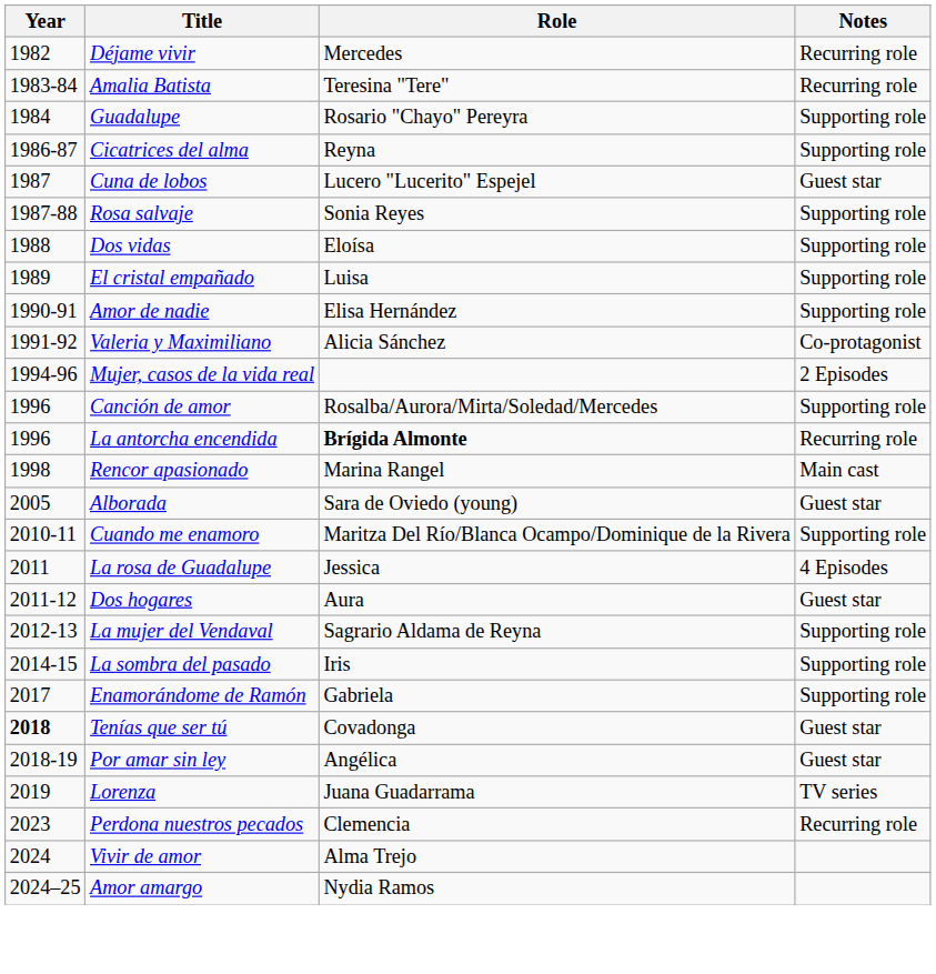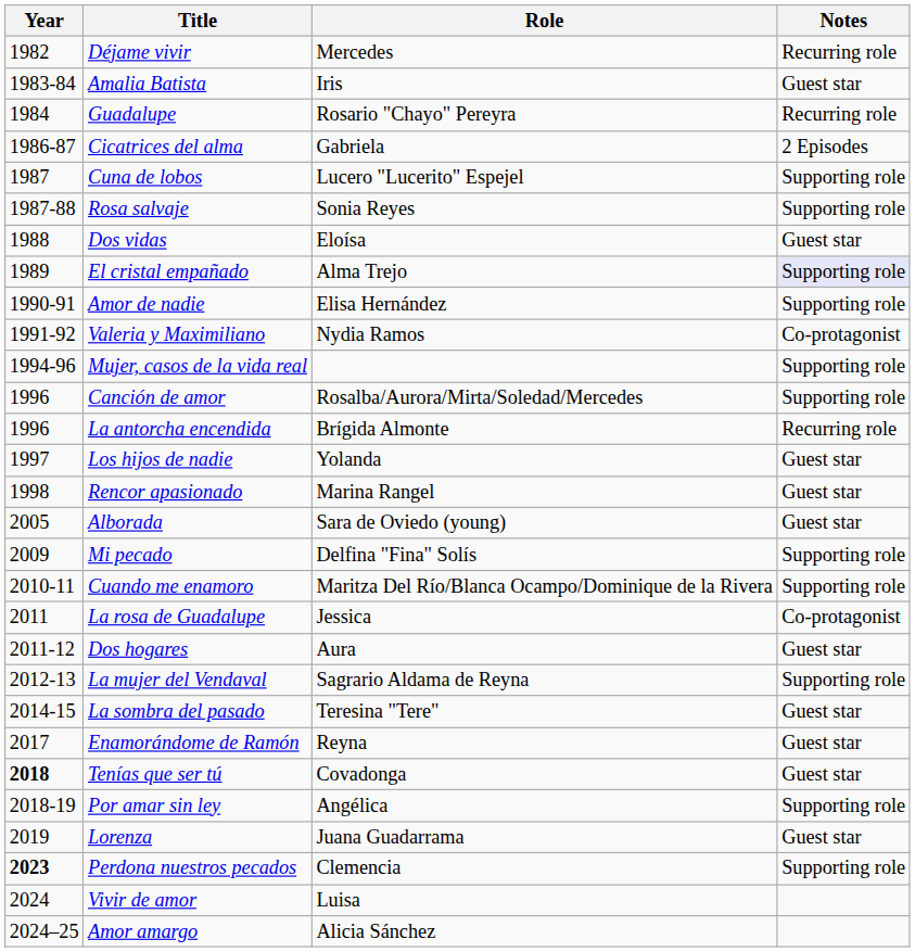 <table class="wikitable">
 <tr>
 <th>Year</th>
 <th>Title</th>
 <th>Role</th>
 <th>Notes</th>
 </tr>
 <tr>
 <td>1982</td>
 <td><em><a href='#'>Déjame vivir</a></em></td>
 <td>Mercedes</td>
 <td>Recurring role</td>
 </tr>
 <tr>
 <td>1983-84</td>
 <td><em><a href='#'>Amalia Batista</a></em></td>
-<td>Teresina "Tere"</td>
-<td>Recurring role</td>
+<td>Iris</td>
+<td>Guest star</td>
 </tr>
 <tr>
 <td>1984</td>
 <td><em><a href='#'>Guadalupe</a></em></td>
 <td>Rosario "Chayo" Pereyra</td>
-<td>Supporting role</td>
+<td>Recurring role</td>
 </tr>
 <tr>
 <td>1986-87</td>
 <td><em><a href='#'>Cicatrices del alma</a></em></td>
-<td>Reyna</td>
-<td>Supporting role</td>
+<td>Gabriela</td>
+<td>2 Episodes</td>
 </tr>
 <tr>
 <td>1987</td>
 <td><em><a href='#'>Cuna de lobos</a></em></td>
 <td>Lucero "Lucerito" Espejel</td>
-<td>Guest star</td>
+<td>Supporting role</td>
 </tr>
 <tr>
 <td>1987-88</td>
 <td><em><a href='#'>Rosa salvaje</a></em></td>
 <td>Sonia Reyes</td>
 <td>Supporting role</td>
 </tr>
 <tr>
 <td>1988</td>
 <td><em><a href='#'>Dos vidas</a></em></td>
 <td>Eloísa</td>
-<td>Supporting role</td>
+<td>Guest star</td>
 </tr>
 <tr>
 <td>1989</td>
 <td><em><a href='#'>El cristal empañado</a></em></td>
-<td>Luisa</td>
-<td>Supporting role</td>
+<td>Alma Trejo</td>
+<td style="background: lavender;">Supporting role</td>
 </tr>
 <tr>
 <td>1990-91</td>
 <td><em><a href='#'>Amor de nadie</a></em></td>
 <td>Elisa Hernández</td>
 <td>Supporting role</td>
 </tr>
 <tr>
 <td>1991-92</td>
 <td><em><a href='#'>Valeria y Maximiliano</a></em></td>
-<td>Alicia Sánchez</td>
+<td>Nydia Ramos</td>
 <td>Co-protagonist</td>
 </tr>
 <tr>
 <td>1994-96</td>
 <td><em><a href='#'>Mujer, casos de la vida real</a></em></td>
 <td></td>
-<td>2 Episodes</td>
+<td>Supporting role</td>
 </tr>
 <tr>
 <td>1996</td>
 <td><em><a href='#'>Canción de amor</a></em></td>
 <td>Rosalba/Aurora/Mirta/Soledad/Mercedes</td>
 <td>Supporting role</td>
 </tr>
 <tr>
 <td>1996</td>
 <td><em><a href='#'>La antorcha encendida</a></em></td>
-<td><strong>Brígida Almonte</strong></td>
+<td>Brígida Almonte</td>
 <td>Recurring role</td>
+</tr>
+<tr>
+<td>1997</td>
+<td><em><a href='#'>Los hijos de nadie</a></em></td>
+<td>Yolanda</td>
+<td>Guest star</td>
 </tr>
 <tr>
 <td>1998</td>
 <td><em><a href='#'>Rencor apasionado</a></em></td>
 <td>Marina Rangel</td>
-<td>Main cast</td>
+<td>Guest star</td>
 </tr>
 <tr>
 <td>2005</td>
 <td><em><a href='#'>Alborada</a></em></td>
 <td>Sara de Oviedo (young)</td>
 <td>Guest star</td>
+</tr>
+<tr>
+<td>2009</td>
+<td><em><a href='#'>Mi pecado</a></em></td>
+<td>Delfina "Fina" Solís</td>
+<td>Supporting role</td>
 </tr>
 <tr>
 <td>2010-11</td>
 <td><em><a href='#'>Cuando me enamoro</a></em></td>
 <td>Maritza Del Río/Blanca Ocampo/Dominique de la Rivera</td>
 <td>Supporting role</td>
 </tr>
 <tr>
 <td>2011</td>
 <td><em><a href='#'>La rosa de Guadalupe</a></em></td>
 <td>Jessica</td>
-<td>4 Episodes</td>
+<td>Co-protagonist</td>
 </tr>
 <tr>
 <td>2011-12</td>
 <td><em><a href='#'>Dos hogares</a></em></td>
 <td>Aura</td>
 <td>Guest star</td>
 </tr>
 <tr>
 <td>2012-13</td>
 <td><em><a href='#'>La mujer del Vendaval</a></em></td>
 <td>Sagrario Aldama de Reyna</td>
 <td>Supporting role</td>
 </tr>
 <tr>
 <td>2014-15</td>
 <td><em><a href='#'>La sombra del pasado</a></em></td>
-<td>Iris</td>
-<td>Supporting role</td>
+<td>Teresina "Tere"</td>
+<td>Guest star</td>
 </tr>
 <tr>
 <td>2017</td>
 <td><em><a href='#'>Enamorándome de Ramón</a></em></td>
-<td>Gabriela</td>
-<td>Supporting role</td>
+<td>Reyna</td>
+<td>Guest star</td>
 </tr>
 <tr>
 <td><strong>2018</strong></td>
 <td><em><a href='#'>Tenías que ser tú</a></em></td>
 <td>Covadonga</td>
 <td>Guest star</td>
 </tr>
 <tr>
 <td>2018-19</td>
 <td><em><a href='#'>Por amar sin ley</a></em></td>
 <td>Angélica</td>
-<td>Guest star</td>
+<td>Supporting role</td>
 </tr>
 <tr>
 <td>2019</td>
 <td><em><a href='#'>Lorenza</a></em></td>
 <td>Juana Guadarrama</td>
-<td>TV series</td>
+<td>Guest star</td>
 </tr>
 <tr>
-<td>2023</td>
+<td><strong>2023</strong></td>
 <td><em><a href='#'>Perdona nuestros pecados</a></em></td>
 <td>Clemencia</td>
-<td>Recurring role</td>
+<td>Supporting role</td>
 </tr>
 <tr>
 <td>2024</td>
 <td><em><a href='#'>Vivir de amor</a></em></td>
-<td>Alma Trejo</td>
+<td>Luisa</td>
 <td></td>
 </tr>
 <tr>
 <td>2024–25</td>
 <td><em><a href='#'>Amor amargo</a></em></td>
-<td>Nydia Ramos</td>
+<td>Alicia Sánchez</td>
 <td></td>
 </tr>
 </table>
